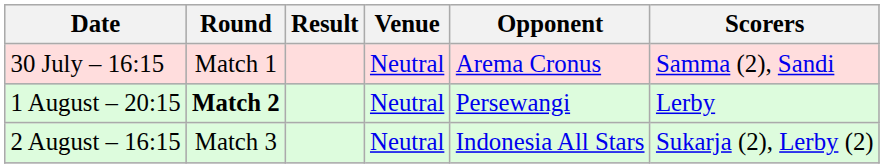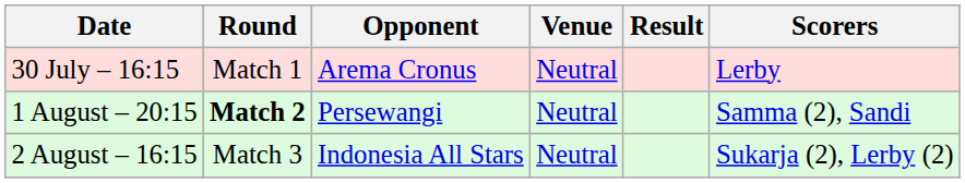 <table class="wikitable">
 <tr>
 <th>Date</th>
 <th>Round</th>
+<th>Opponent</th>
+<th>Venue</th>
 <th>Result</th>
-<th>Venue</th>
-<th>Opponent</th>
 <th>Scorers</th>
 </tr>
 <tr bgcolor="#FFDDDD">
 <td>30 July – 16:15</td>
 <td align="center">Match 1</td>
+<td><a href='#'>Arema Cronus</a></td>
+<td><a href='#'>Neutral</a></td>
 <td></td>
-<td><a href='#'>Neutral</a></td>
-<td><a href='#'>Arema Cronus</a></td>
-<td><a href='#'>Samma</a> (2), <a href='#'>Sandi</a></td>
+<td><a href='#'>Lerby</a></td>
 </tr>
 <tr bgcolor="#DDFCDD">
 <td>1 August – 20:15</td>
 <td align="center"><strong>Match 2</strong></td>
+<td><a href='#'>Persewangi</a></td>
+<td><a href='#'>Neutral</a></td>
 <td></td>
-<td><a href='#'>Neutral</a></td>
-<td><a href='#'>Persewangi</a></td>
-<td><a href='#'>Lerby</a></td>
+<td><a href='#'>Samma</a> (2), <a href='#'>Sandi</a></td>
 </tr>
 <tr bgcolor="#DDFCDD">
 <td>2 August – 16:15</td>
 <td align="center">Match 3</td>
+<td><a href='#'>Indonesia All Stars</a></td>
+<td><a href='#'>Neutral</a></td>
 <td></td>
-<td><a href='#'>Neutral</a></td>
-<td><a href='#'>Indonesia All Stars</a></td>
 <td><a href='#'>Sukarja</a> (2), <a href='#'>Lerby</a> (2)</td>
 </tr>
 </table>
